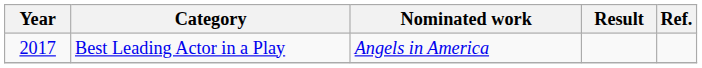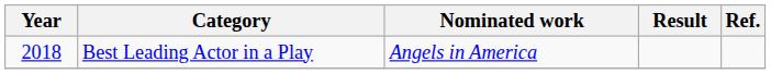 <table class=wikitable>
 <tr>
 <th scope="col" style="width:5em;">Year</th>
 <th scope="col" style="width:32em;">Category</th>
 <th scope="col" style="width:24em;">Nominated work</th>
 <th scope="col" style="width:5em;">Result</th>
 <th>Ref.</th>
 </tr>
 <tr>
-<td style="text-align:center;"><a href='#'>2017</a></td>
+<td style="text-align:center;"><a href='#'>2018</a></td>
 <td><a href='#'>Best Leading Actor in a Play</a></td>
 <td><em><a href='#'>Angels in America</a></em></td>
 <td></td>
 <td style="text-align:center;"></td>
 </tr>
 <tr>
 </tr>
 </table>
